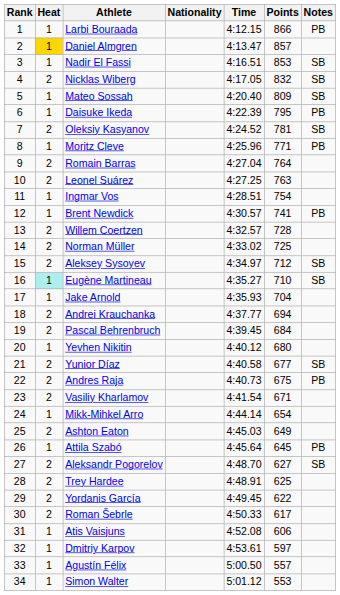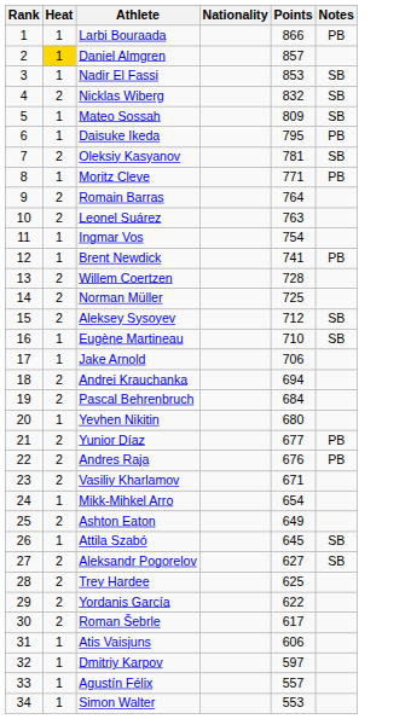 <table class="wikitable sortable" style="text-align:center">
 <tr>
 <th>Rank</th>
 <th>Heat</th>
 <th>Athlete</th>
 <th>Nationality</th>
-<th>Time</th>
 <th>Points</th>
 <th>Notes</th>
 </tr>
 <tr>
 <td>1</td>
 <td>1</td>
 <td align=left><a href='#'>Larbi Bouraada</a></td>
 <td align=left></td>
-<td>4:12.15</td>
 <td>866</td>
 <td>PB</td>
 </tr>
 <tr>
 <td>2</td>
 <td style="background: gold;">1</td>
 <td align=left><a href='#'>Daniel Almgren</a></td>
 <td align=left></td>
-<td>4:13.47</td>
 <td>857</td>
 <td></td>
 </tr>
 <tr>
 <td>3</td>
 <td>1</td>
 <td align=left><a href='#'>Nadir El Fassi</a></td>
 <td align=left></td>
-<td>4:16.51</td>
 <td>853</td>
 <td>SB</td>
 </tr>
 <tr>
 <td>4</td>
 <td>2</td>
 <td align=left><a href='#'>Nicklas Wiberg</a></td>
 <td align=left></td>
-<td>4:17.05</td>
 <td>832</td>
 <td>SB</td>
 </tr>
 <tr>
 <td>5</td>
 <td>1</td>
 <td align=left><a href='#'>Mateo Sossah</a></td>
 <td align=left></td>
-<td>4:20.40</td>
 <td>809</td>
 <td>SB</td>
 </tr>
 <tr>
 <td>6</td>
 <td>1</td>
 <td align=left><a href='#'>Daisuke Ikeda</a></td>
 <td align=left></td>
-<td>4:22.39</td>
 <td>795</td>
 <td>PB</td>
 </tr>
 <tr>
 <td>7</td>
 <td>2</td>
 <td align=left><a href='#'>Oleksiy Kasyanov</a></td>
 <td align=left></td>
-<td>4:24.52</td>
 <td>781</td>
 <td>SB</td>
 </tr>
 <tr>
 <td>8</td>
 <td>1</td>
 <td align=left><a href='#'>Moritz Cleve</a></td>
 <td align=left></td>
-<td>4:25.96</td>
 <td>771</td>
 <td>PB</td>
 </tr>
 <tr>
 <td>9</td>
 <td>2</td>
 <td align=left><a href='#'>Romain Barras</a></td>
 <td align=left></td>
-<td>4:27.04</td>
 <td>764</td>
 <td></td>
 </tr>
 <tr>
 <td>10</td>
 <td>2</td>
 <td align=left><a href='#'>Leonel Suárez</a></td>
 <td align=left></td>
-<td>4:27.25</td>
 <td>763</td>
 <td></td>
 </tr>
 <tr>
 <td>11</td>
 <td>1</td>
 <td align=left><a href='#'>Ingmar Vos</a></td>
 <td align=left></td>
-<td>4:28.51</td>
 <td>754</td>
 <td></td>
 </tr>
 <tr>
 <td>12</td>
 <td>1</td>
 <td align=left><a href='#'>Brent Newdick</a></td>
 <td align=left></td>
-<td>4:30.57</td>
 <td>741</td>
 <td>PB</td>
 </tr>
 <tr>
 <td>13</td>
 <td>2</td>
 <td align=left><a href='#'>Willem Coertzen</a></td>
 <td align=left></td>
-<td>4:32.57</td>
 <td>728</td>
 <td></td>
 </tr>
 <tr>
 <td>14</td>
 <td>2</td>
 <td align=left><a href='#'>Norman Müller</a></td>
 <td align=left></td>
-<td>4:33.02</td>
 <td>725</td>
 <td></td>
 </tr>
 <tr>
 <td>15</td>
 <td>2</td>
 <td align=left><a href='#'>Aleksey Sysoyev</a></td>
 <td align=left></td>
-<td>4:34.97</td>
 <td>712</td>
 <td>SB</td>
 </tr>
 <tr>
 <td>16</td>
-<td style="background: paleturquoise;">1</td>
+<td>1</td>
 <td align=left><a href='#'>Eugène Martineau</a></td>
 <td align=left></td>
-<td>4:35.27</td>
 <td>710</td>
 <td>SB</td>
 </tr>
 <tr>
 <td>17</td>
 <td>1</td>
 <td align=left><a href='#'>Jake Arnold</a></td>
 <td align=left></td>
-<td>4:35.93</td>
-<td>704</td>
+<td>706</td>
 <td></td>
 </tr>
 <tr>
 <td>18</td>
 <td>2</td>
 <td align=left><a href='#'>Andrei Krauchanka</a></td>
 <td align=left></td>
-<td>4:37.77</td>
 <td>694</td>
 <td></td>
 </tr>
 <tr>
 <td>19</td>
 <td>2</td>
 <td align=left><a href='#'>Pascal Behrenbruch</a></td>
 <td align=left></td>
-<td>4:39.45</td>
 <td>684</td>
 <td></td>
 </tr>
 <tr>
 <td>20</td>
 <td>1</td>
 <td align=left><a href='#'>Yevhen Nikitin</a></td>
 <td align=left></td>
-<td>4:40.12</td>
 <td>680</td>
 <td></td>
 </tr>
 <tr>
 <td>21</td>
 <td>2</td>
 <td align=left><a href='#'>Yunior Díaz</a></td>
 <td align=left></td>
-<td>4:40.58</td>
 <td>677</td>
-<td>SB</td>
+<td>PB</td>
 </tr>
 <tr>
 <td>22</td>
 <td>2</td>
 <td align=left><a href='#'>Andres Raja</a></td>
 <td align=left></td>
-<td>4:40.73</td>
-<td>675</td>
+<td>676</td>
 <td>PB</td>
 </tr>
 <tr>
 <td>23</td>
 <td>2</td>
 <td align=left><a href='#'>Vasiliy Kharlamov</a></td>
 <td align=left></td>
-<td>4:41.54</td>
 <td>671</td>
 <td></td>
 </tr>
 <tr>
 <td>24</td>
 <td>1</td>
 <td align=left><a href='#'>Mikk-Mihkel Arro</a></td>
 <td align=left></td>
-<td>4:44.14</td>
 <td>654</td>
 <td></td>
 </tr>
 <tr>
 <td>25</td>
 <td>2</td>
 <td align=left><a href='#'>Ashton Eaton</a></td>
 <td align=left></td>
-<td>4:45.03</td>
 <td>649</td>
 <td></td>
 </tr>
 <tr>
 <td>26</td>
 <td>1</td>
 <td align=left><a href='#'>Attila Szabó</a></td>
 <td align=left></td>
-<td>4:45.64</td>
 <td>645</td>
-<td>PB</td>
+<td>SB</td>
 </tr>
 <tr>
 <td>27</td>
 <td>2</td>
 <td align=left><a href='#'>Aleksandr Pogorelov</a></td>
 <td align=left></td>
-<td>4:48.70</td>
 <td>627</td>
 <td>SB</td>
 </tr>
 <tr>
 <td>28</td>
 <td>2</td>
 <td align=left><a href='#'>Trey Hardee</a></td>
 <td align=left></td>
-<td>4:48.91</td>
 <td>625</td>
 <td></td>
 </tr>
 <tr>
 <td>29</td>
 <td>2</td>
 <td align=left><a href='#'>Yordanis García</a></td>
 <td align=left></td>
-<td>4:49.45</td>
 <td>622</td>
 <td></td>
 </tr>
 <tr>
 <td>30</td>
 <td>2</td>
 <td align=left><a href='#'>Roman Šebrle</a></td>
 <td align=left></td>
-<td>4:50.33</td>
 <td>617</td>
 <td></td>
 </tr>
 <tr>
 <td>31</td>
 <td>1</td>
 <td align=left><a href='#'>Atis Vaisjuns</a></td>
 <td align=left></td>
-<td>4:52.08</td>
 <td>606</td>
 <td></td>
 </tr>
 <tr>
 <td>32</td>
 <td>1</td>
 <td align=left><a href='#'>Dmitriy Karpov</a></td>
 <td align=left></td>
-<td>4:53.61</td>
 <td>597</td>
 <td></td>
 </tr>
 <tr>
 <td>33</td>
 <td>1</td>
 <td align=left><a href='#'>Agustín Félix</a></td>
 <td align=left></td>
-<td>5:00.50</td>
 <td>557</td>
 <td></td>
 </tr>
 <tr>
 <td>34</td>
 <td>1</td>
 <td align=left><a href='#'>Simon Walter</a></td>
 <td align=left></td>
-<td>5:01.12</td>
 <td>553</td>
 <td></td>
 </tr>
 </table>
